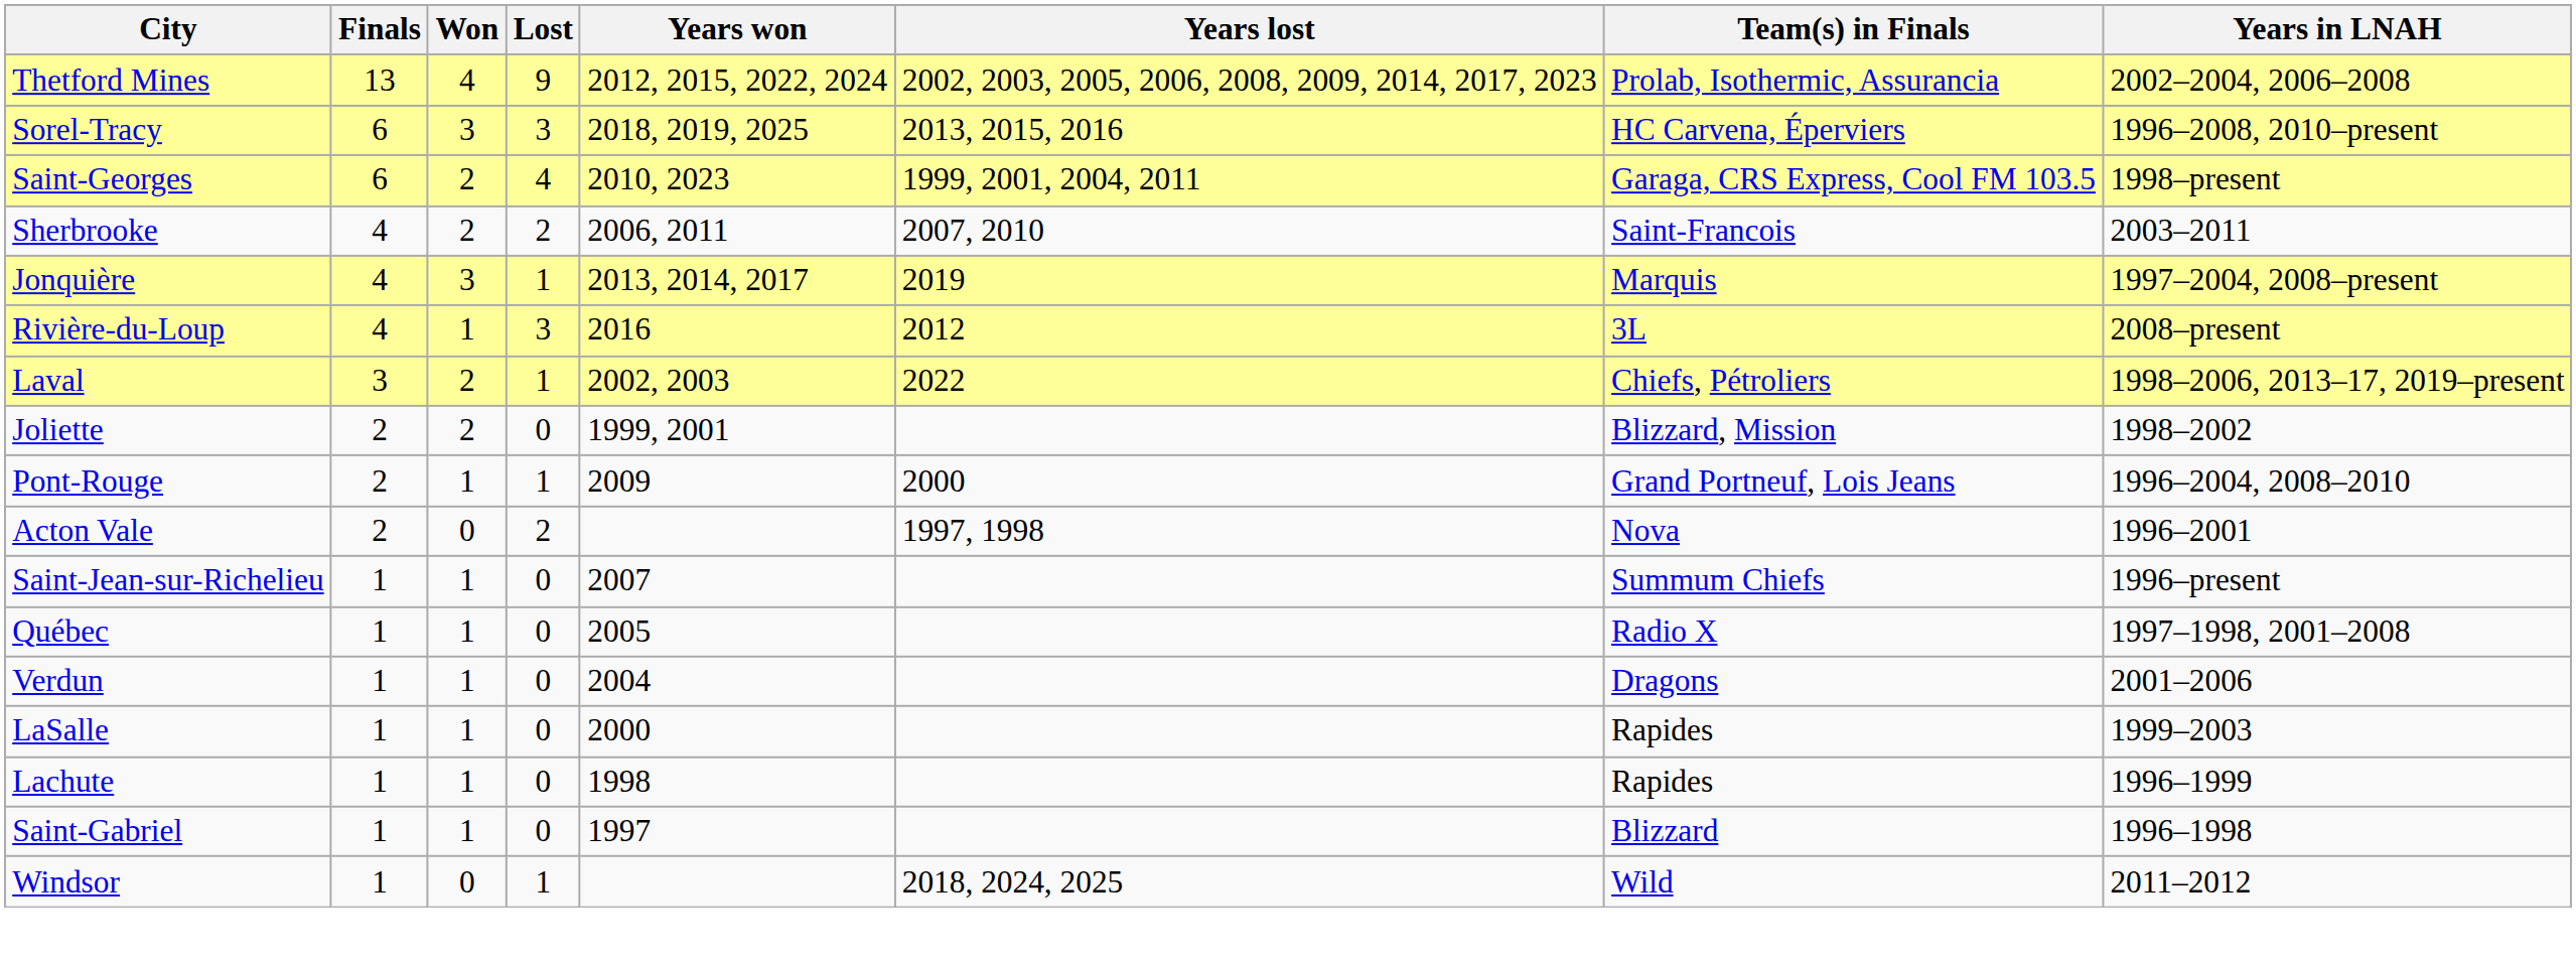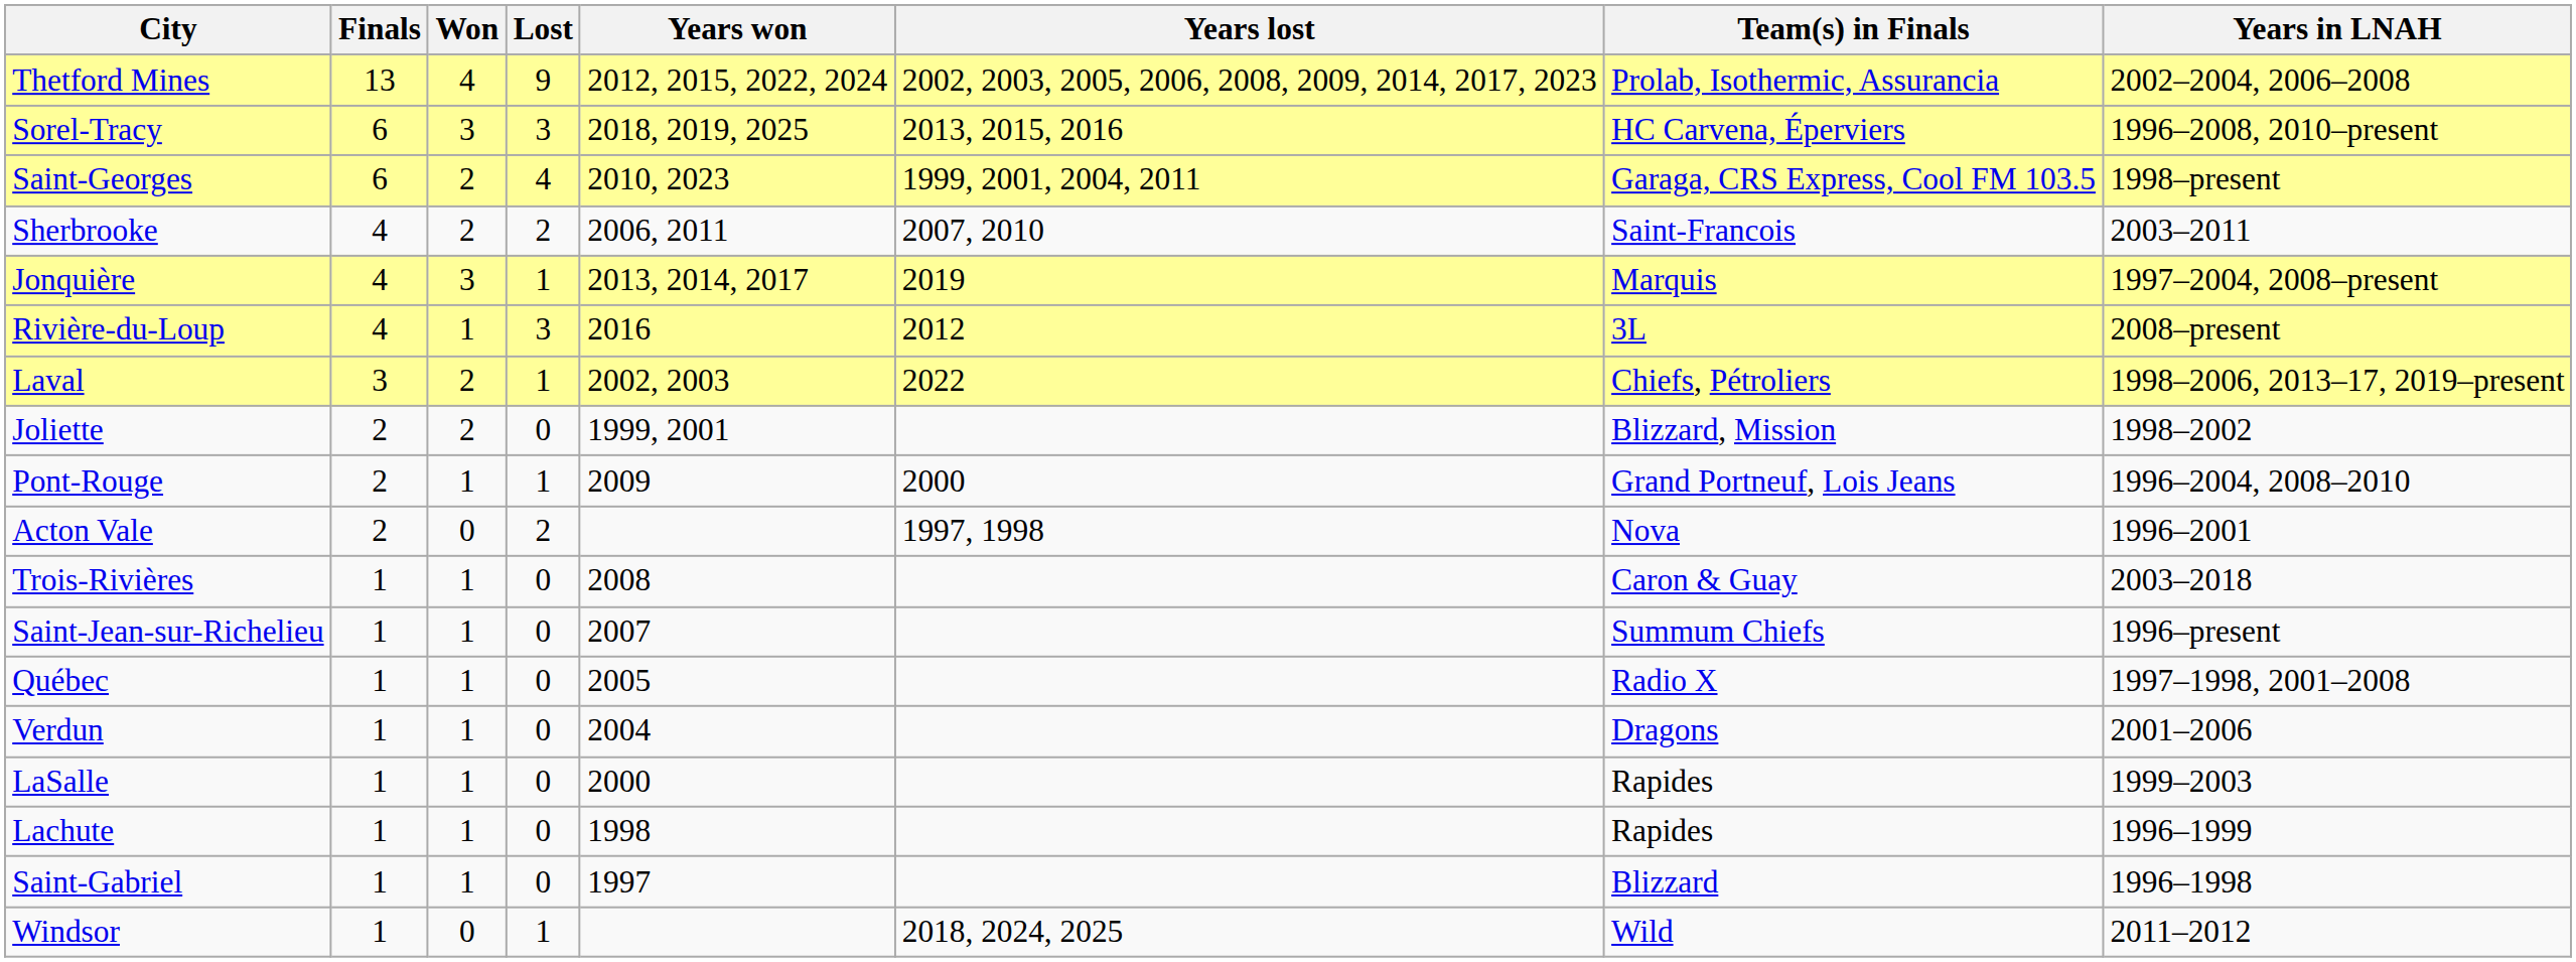 <table class="wikitable sortable">
 <tr>
 <th>City</th>
 <th>Finals</th>
 <th>Won</th>
 <th>Lost</th>
 <th>Years won</th>
 <th>Years lost</th>
 <th>Team(s) in Finals</th>
 <th>Years in LNAH</th>
 </tr>
 <tr style="background:#ff9">
 <td><a href='#'>Thetford Mines</a></td>
 <td align=center>13</td>
 <td align=center>4</td>
 <td align=center>9</td>
 <td>2012, 2015, 2022, 2024</td>
 <td>2002, 2003, 2005, 2006, 2008, 2009, 2014, 2017, 2023</td>
 <td><a href='#'>Prolab, Isothermic, Assurancia</a></td>
 <td>2002–2004, 2006–2008</td>
 </tr>
 <tr style="background:#ff9">
 <td><a href='#'>Sorel-Tracy</a></td>
 <td align=center>6</td>
 <td align=center>3</td>
 <td align=center>3</td>
 <td>2018, 2019, 2025</td>
 <td>2013, 2015, 2016</td>
 <td><a href='#'>HC Carvena, Éperviers</a></td>
 <td>1996–2008, 2010–present</td>
 </tr>
 <tr style="background:#ff9">
 <td><a href='#'>Saint-Georges</a></td>
 <td align=center>6</td>
 <td align=center>2</td>
 <td align=center>4</td>
 <td>2010, 2023</td>
 <td>1999, 2001, 2004, 2011</td>
 <td><a href='#'>Garaga, CRS Express, Cool FM 103.5</a></td>
 <td>1998–present</td>
 </tr>
 <tr>
 <td><a href='#'>Sherbrooke</a></td>
 <td align=center>4</td>
 <td align=center>2</td>
 <td align=center>2</td>
 <td>2006, 2011</td>
 <td>2007, 2010</td>
 <td><a href='#'>Saint-Francois</a></td>
 <td>2003–2011</td>
 </tr>
 <tr style="background:#ff9">
 <td><a href='#'>Jonquière</a></td>
 <td align=center>4</td>
 <td align=center>3</td>
 <td align=center>1</td>
 <td>2013, 2014, 2017</td>
 <td>2019</td>
 <td><a href='#'>Marquis</a></td>
 <td>1997–2004, 2008–present</td>
 </tr>
 <tr style="background:#ff9">
 <td><a href='#'>Rivière-du-Loup</a></td>
 <td align=center>4</td>
 <td align=center>1</td>
 <td align=center>3</td>
 <td>2016</td>
 <td>2012</td>
 <td><a href='#'>3L</a></td>
 <td>2008–present</td>
 </tr>
 <tr style="background:#ff9">
 <td><a href='#'>Laval</a></td>
 <td align=center>3</td>
 <td align=center>2</td>
 <td align=center>1</td>
 <td>2002, 2003</td>
 <td>2022</td>
 <td><a href='#'>Chiefs</a>, <a href='#'>Pétroliers</a></td>
 <td>1998–2006, 2013–17, 2019–present</td>
 </tr>
 <tr>
 <td><a href='#'>Joliette</a></td>
 <td align=center>2</td>
 <td align=center>2</td>
 <td align=center>0</td>
 <td>1999, 2001</td>
 <td></td>
 <td><a href='#'>Blizzard</a>, <a href='#'>Mission</a></td>
 <td>1998–2002</td>
 </tr>
 <tr>
 <td><a href='#'>Pont-Rouge</a></td>
 <td align=center>2</td>
 <td align=center>1</td>
 <td align=center>1</td>
 <td>2009</td>
 <td>2000</td>
 <td><a href='#'>Grand Portneuf</a>, <a href='#'>Lois Jeans</a></td>
 <td>1996–2004, 2008–2010</td>
 </tr>
 <tr>
 <td><a href='#'>Acton Vale</a></td>
 <td align=center>2</td>
 <td align=center>0</td>
 <td align=center>2</td>
 <td></td>
 <td>1997, 1998</td>
 <td><a href='#'>Nova</a></td>
 <td>1996–2001</td>
 </tr>
 <tr>
+<td><a href='#'>Trois-Rivières</a></td>
+<td align=center>1</td>
+<td align=center>1</td>
+<td align=center>0</td>
+<td>2008</td>
+<td></td>
+<td><a href='#'>Caron & Guay</a></td>
+<td>2003–2018</td>
+</tr>
+<tr>
 <td><a href='#'>Saint-Jean-sur-Richelieu</a></td>
 <td align=center>1</td>
 <td align=center>1</td>
 <td align=center>0</td>
 <td>2007</td>
 <td></td>
 <td><a href='#'>Summum Chiefs</a></td>
 <td>1996–present</td>
 </tr>
 <tr>
 <td><a href='#'>Québec</a></td>
 <td align=center>1</td>
 <td align=center>1</td>
 <td align=center>0</td>
 <td>2005</td>
 <td></td>
 <td><a href='#'>Radio X</a></td>
 <td>1997–1998, 2001–2008</td>
 </tr>
 <tr>
 <td><a href='#'>Verdun</a></td>
 <td align=center>1</td>
 <td align=center>1</td>
 <td align=center>0</td>
 <td>2004</td>
 <td></td>
 <td><a href='#'>Dragons</a></td>
 <td>2001–2006</td>
 </tr>
 <tr>
 <td><a href='#'>LaSalle</a></td>
 <td align=center>1</td>
 <td align=center>1</td>
 <td align=center>0</td>
 <td>2000</td>
 <td></td>
 <td>Rapides</td>
 <td>1999–2003</td>
 </tr>
 <tr>
 <td><a href='#'>Lachute</a></td>
 <td align=center>1</td>
 <td align=center>1</td>
 <td align=center>0</td>
 <td>1998</td>
 <td></td>
 <td>Rapides</td>
 <td>1996–1999</td>
 </tr>
 <tr>
 <td><a href='#'>Saint-Gabriel</a></td>
 <td align=center>1</td>
 <td align=center>1</td>
 <td align=center>0</td>
 <td>1997</td>
 <td></td>
 <td><a href='#'>Blizzard</a></td>
 <td>1996–1998</td>
 </tr>
 <tr>
 <td><a href='#'>Windsor</a></td>
 <td align=center>1</td>
 <td align=center>0</td>
 <td align=center>1</td>
 <td></td>
 <td>2018, 2024, 2025</td>
 <td><a href='#'>Wild</a></td>
 <td>2011–2012</td>
 </tr>
 </table>
